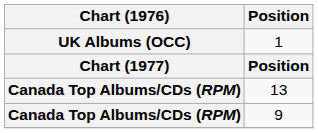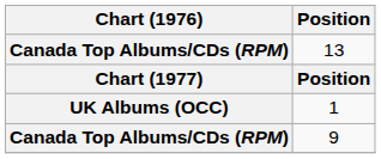 <table class="wikitable sortable plainrowheaders" style="text-align:center;">
 <tr>
 <th scope="col">Chart (1976)</th>
 <th scope="col">Position</th>
 </tr>
 <tr>
-<th scope="row">UK Albums (OCC)</th>
-<td>1</td>
+<th scope="row">Canada Top Albums/CDs (<em>RPM</em>)</th>
+<td>13</td>
 </tr>
 <tr>
 <th scope="col">Chart (1977)</th>
 <th scope="col">Position</th>
 </tr>
 <tr>
-<th scope="row">Canada Top Albums/CDs (<em>RPM</em>)</th>
-<td>13</td>
+<th scope="row">UK Albums (OCC)</th>
+<td>1</td>
 </tr>
 <tr>
 <th scope="row">Canada Top Albums/CDs (<em>RPM</em>)</th>
 <td>9</td>
 </tr>
 <tr>
 </tr>
 </table>
